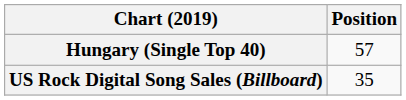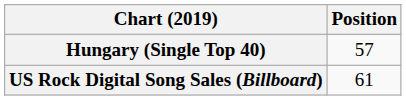 <table class="wikitable sortable plainrowheaders" style="text-align:center">
 <tr>
 <th scope="col">Chart (2019)</th>
 <th scope="col">Position</th>
 </tr>
 <tr>
 <th scope="row">Hungary (Single Top 40)</th>
 <td>57</td>
 </tr>
 <tr>
 <th scope="row">US Rock Digital Song Sales (<em>Billboard</em>)</th>
-<td>35</td>
+<td>61</td>
 </tr>
 </table>
